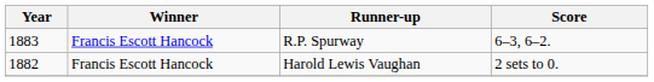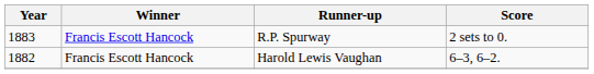 <table class="wikitable">
 <tr>
 <th style="width:60px;">Year</th>
 <th style="width:220px;">Winner</th>
 <th style="width:220px;">Runner-up</th>
 <th style="width:160px;">Score</th>
 </tr>
 <tr>
 <td>1883</td>
 <td> <a href='#'>Francis Escott Hancock</a></td>
 <td> R.P. Spurway</td>
-<td>6–3, 6–2.</td>
+<td>2 sets to 0.</td>
 </tr>
 <tr>
 <td>1882</td>
 <td> Francis Escott Hancock</td>
 <td> Harold Lewis Vaughan</td>
-<td>2 sets to 0.</td>
+<td>6–3, 6–2.</td>
 </tr>
 <tr>
 </tr>
 </table>
